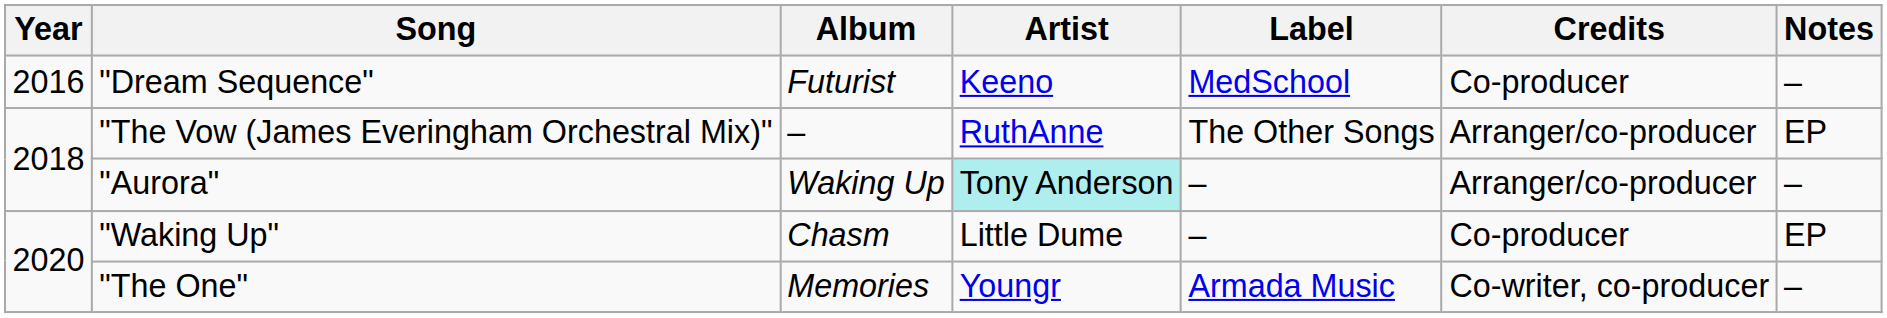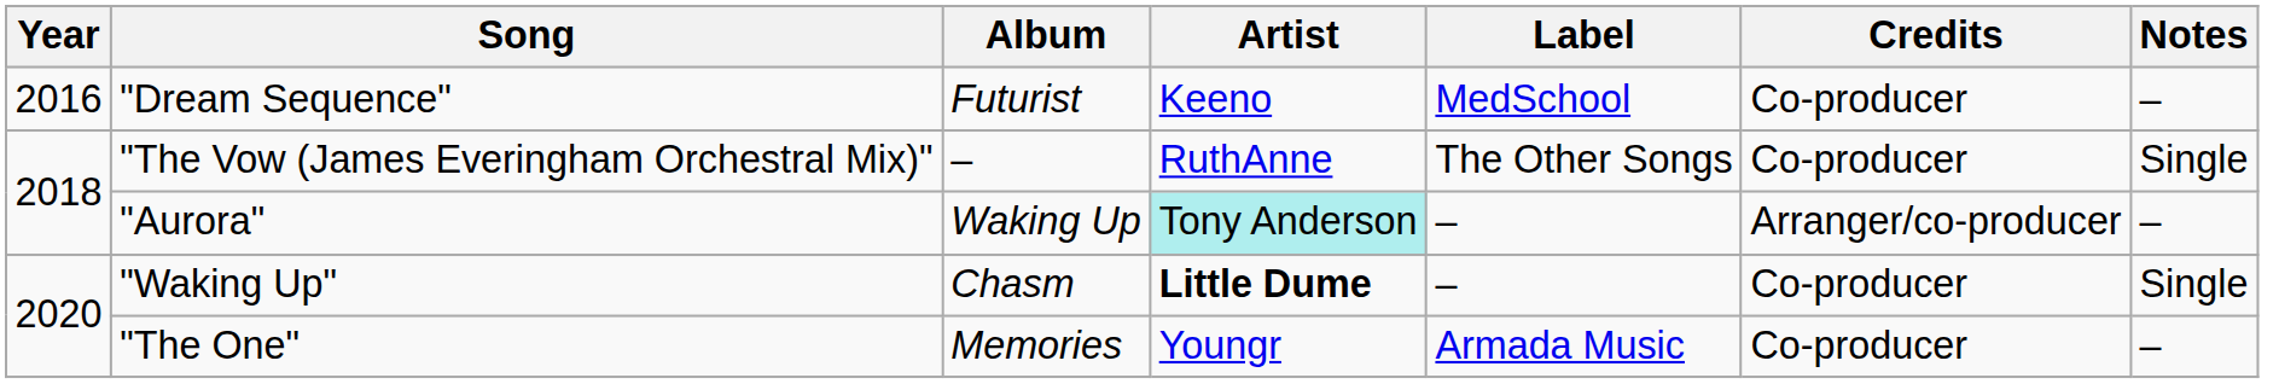 <table class="wikitable plainrowheaders" style="text-align:left;">
 <tr>
 <th>Year</th>
 <th>Song</th>
 <th>Album</th>
 <th>Artist</th>
 <th>Label</th>
 <th>Credits</th>
 <th>Notes</th>
 </tr>
 <tr>
 <td align="center" rowspan="1">2016</td>
 <td>"Dream Sequence"</td>
 <td><em>Futurist</em></td>
 <td><a href='#'>Keeno</a></td>
 <td><a href='#'>MedSchool</a></td>
 <td>Co-producer</td>
 <td>–</td>
 </tr>
 <tr>
 <td rowspan="2" align="center">2018</td>
 <td>"The Vow (James Everingham Orchestral Mix)"</td>
 <td>–</td>
 <td><a href='#'>RuthAnne</a></td>
 <td>The Other Songs</td>
-<td>Arranger/co-producer</td>
-<td>EP</td>
+<td>Co-producer</td>
+<td>Single</td>
 </tr>
 <tr>
 <td>"Aurora"</td>
 <td><em>Waking Up</em></td>
 <td style="background: paleturquoise;">Tony Anderson</td>
 <td>–</td>
 <td>Arranger/co-producer</td>
 <td>–</td>
 </tr>
 <tr>
 <td rowspan="2" align="center">2020</td>
 <td>"Waking Up"</td>
 <td><em>Chasm</em></td>
-<td>Little Dume</td>
+<td><strong>Little Dume</strong></td>
 <td>–</td>
 <td>Co-producer</td>
-<td>EP</td>
+<td>Single</td>
 </tr>
 <tr>
 <td>"The One"</td>
 <td><em>Memories</em></td>
 <td><a href='#'>Youngr</a></td>
 <td><a href='#'>Armada Music</a></td>
-<td>Co-writer, co-producer</td>
+<td>Co-producer</td>
 <td>–</td>
 </tr>
 </table>
